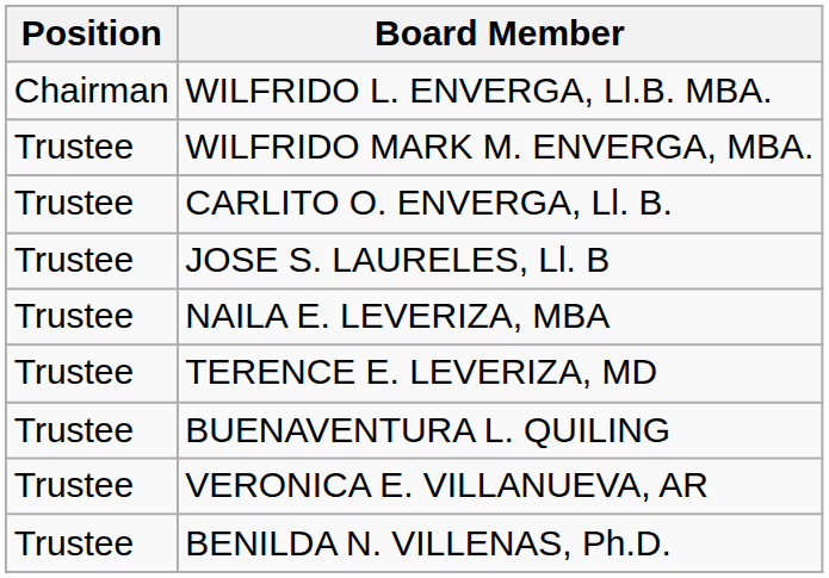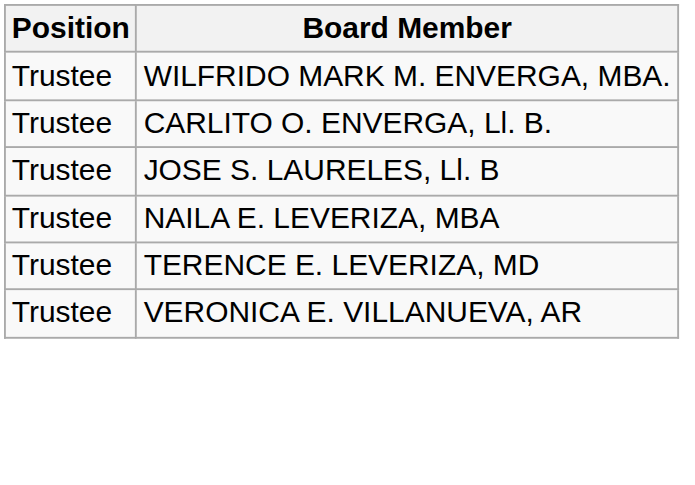 <table class="wikitable">
 <tr>
 <th>Position</th>
 <th>Board Member</th>
-</tr>
-<tr>
-<td>Chairman</td>
-<td>WILFRIDO L. ENVERGA, Ll.B. MBA.</td>
 </tr>
 <tr>
 <td>Trustee</td>
 <td>WILFRIDO MARK M. ENVERGA, MBA.</td>
 </tr>
 <tr>
 <td>Trustee</td>
 <td>CARLITO O. ENVERGA, Ll. B.</td>
 </tr>
 <tr>
 <td>Trustee</td>
 <td>JOSE S. LAURELES, Ll. B</td>
 </tr>
 <tr>
 <td>Trustee</td>
 <td>NAILA E. LEVERIZA, MBA</td>
 </tr>
 <tr>
 <td>Trustee</td>
 <td>TERENCE E. LEVERIZA, MD</td>
 </tr>
 <tr>
 <td>Trustee</td>
-<td>BUENAVENTURA L. QUILING</td>
-</tr>
-<tr>
-<td>Trustee</td>
 <td>VERONICA E. VILLANUEVA, AR</td>
 </tr>
-<tr>
-<td>Trustee</td>
-<td>BENILDA N. VILLENAS, Ph.D.</td>
-</tr>
 </table>
